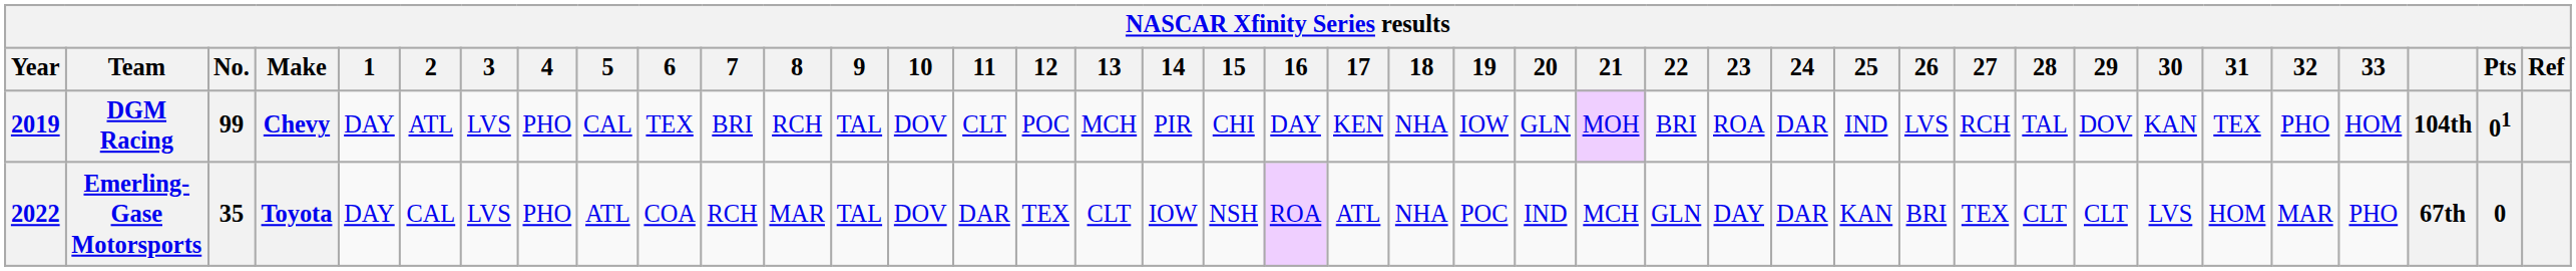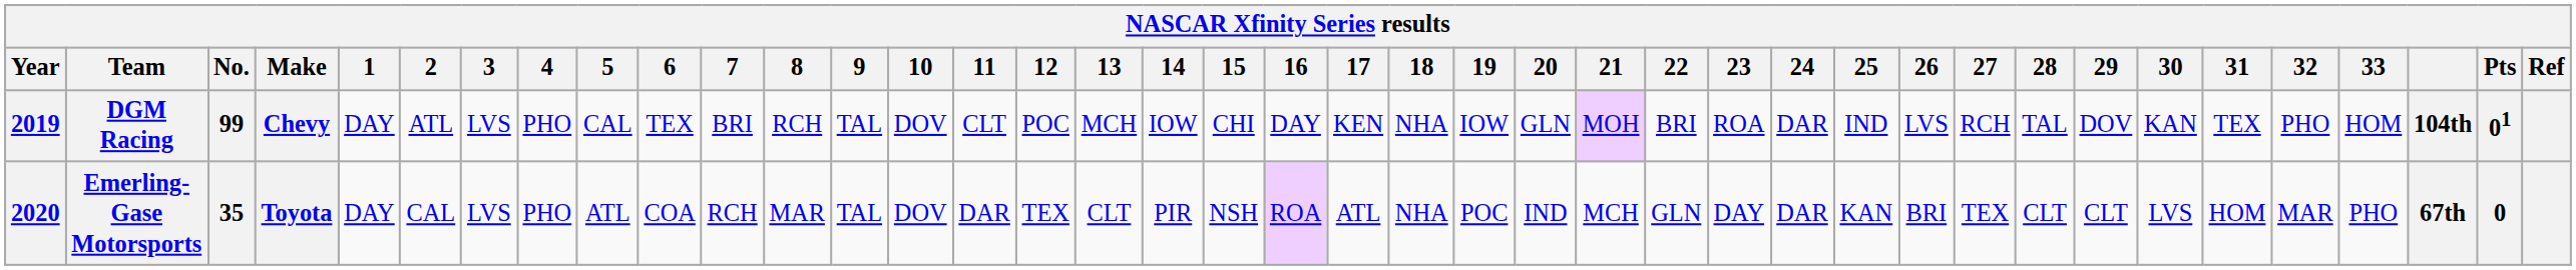 <table class="wikitable" style="text-align:center; font-size:75%">
 <tr>
 <th colspan=42><a href='#'>NASCAR Xfinity Series</a> results</th>
 </tr>
 <tr>
 <th>Year</th>
 <th>Team</th>
 <th>No.</th>
 <th>Make</th>
 <th>1</th>
 <th>2</th>
 <th>3</th>
 <th>4</th>
 <th>5</th>
 <th>6</th>
 <th>7</th>
 <th>8</th>
 <th>9</th>
 <th>10</th>
 <th>11</th>
 <th>12</th>
 <th>13</th>
 <th>14</th>
 <th>15</th>
 <th>16</th>
 <th>17</th>
 <th>18</th>
 <th>19</th>
 <th>20</th>
 <th>21</th>
 <th>22</th>
 <th>23</th>
 <th>24</th>
 <th>25</th>
 <th>26</th>
 <th>27</th>
 <th>28</th>
 <th>29</th>
 <th>30</th>
 <th>31</th>
 <th>32</th>
 <th>33</th>
 <th></th>
 <th>Pts</th>
 <th>Ref</th>
 </tr>
 <tr>
 <th><a href='#'>2019</a></th>
 <th><a href='#'>DGM Racing</a></th>
 <th>99</th>
 <th><a href='#'>Chevy</a></th>
 <td><a href='#'>DAY</a></td>
 <td><a href='#'>ATL</a></td>
 <td><a href='#'>LVS</a></td>
 <td><a href='#'>PHO</a></td>
 <td><a href='#'>CAL</a></td>
 <td><a href='#'>TEX</a></td>
 <td><a href='#'>BRI</a></td>
 <td><a href='#'>RCH</a></td>
 <td><a href='#'>TAL</a></td>
 <td><a href='#'>DOV</a></td>
 <td><a href='#'>CLT</a></td>
 <td><a href='#'>POC</a></td>
 <td><a href='#'>MCH</a></td>
-<td><a href='#'>PIR</a></td>
+<td><a href='#'>IOW</a></td>
 <td><a href='#'>CHI</a></td>
 <td><a href='#'>DAY</a></td>
 <td><a href='#'>KEN</a></td>
 <td><a href='#'>NHA</a></td>
 <td><a href='#'>IOW</a></td>
 <td><a href='#'>GLN</a></td>
 <td style="background:#EFCFFF;"><a href='#'>MOH</a><br></td>
 <td><a href='#'>BRI</a></td>
 <td><a href='#'>ROA</a></td>
 <td><a href='#'>DAR</a></td>
 <td><a href='#'>IND</a></td>
 <td><a href='#'>LVS</a></td>
 <td><a href='#'>RCH</a></td>
 <td><a href='#'>TAL</a></td>
 <td><a href='#'>DOV</a></td>
 <td><a href='#'>KAN</a></td>
 <td><a href='#'>TEX</a></td>
 <td><a href='#'>PHO</a></td>
 <td><a href='#'>HOM</a></td>
 <th>104th</th>
 <th>0<sup>1</sup></th>
 <th></th>
 </tr>
 <tr>
-<th><a href='#'>2022</a></th>
+<th><a href='#'>2020</a></th>
 <th><a href='#'>Emerling-Gase Motorsports</a></th>
 <th>35</th>
 <th><a href='#'>Toyota</a></th>
 <td><a href='#'>DAY</a></td>
 <td><a href='#'>CAL</a></td>
 <td><a href='#'>LVS</a></td>
 <td><a href='#'>PHO</a></td>
 <td><a href='#'>ATL</a></td>
 <td><a href='#'>COA</a></td>
 <td><a href='#'>RCH</a></td>
 <td><a href='#'>MAR</a></td>
 <td><a href='#'>TAL</a></td>
 <td><a href='#'>DOV</a></td>
 <td><a href='#'>DAR</a></td>
 <td><a href='#'>TEX</a></td>
 <td><a href='#'>CLT</a></td>
-<td><a href='#'>IOW</a></td>
+<td><a href='#'>PIR</a></td>
 <td><a href='#'>NSH</a></td>
 <td style="background:#EFCFFF;"><a href='#'>ROA</a><br></td>
 <td><a href='#'>ATL</a></td>
 <td><a href='#'>NHA</a></td>
 <td><a href='#'>POC</a></td>
 <td><a href='#'>IND</a></td>
 <td><a href='#'>MCH</a></td>
 <td><a href='#'>GLN</a></td>
 <td><a href='#'>DAY</a></td>
 <td><a href='#'>DAR</a></td>
 <td><a href='#'>KAN</a></td>
 <td><a href='#'>BRI</a></td>
 <td><a href='#'>TEX</a></td>
 <td><a href='#'>CLT</a></td>
 <td><a href='#'>CLT</a></td>
 <td><a href='#'>LVS</a></td>
 <td><a href='#'>HOM</a></td>
 <td><a href='#'>MAR</a></td>
 <td><a href='#'>PHO</a></td>
 <th>67th</th>
 <th>0</th>
 <th></th>
 </tr>
 </table>
